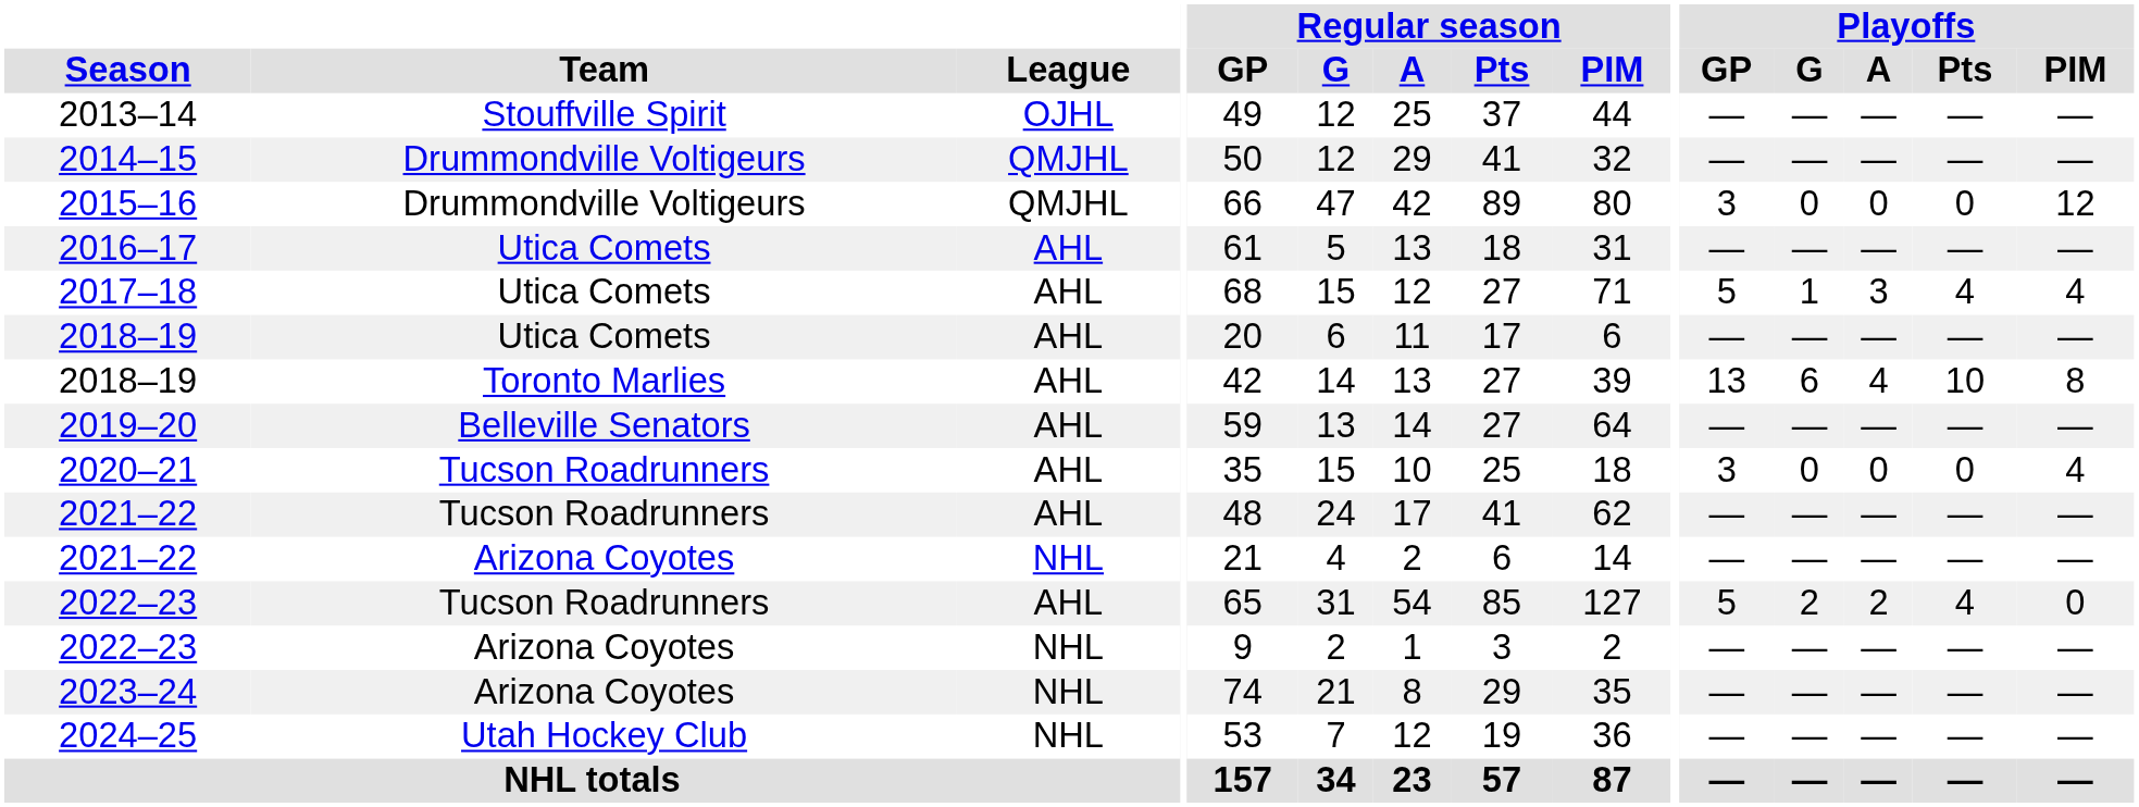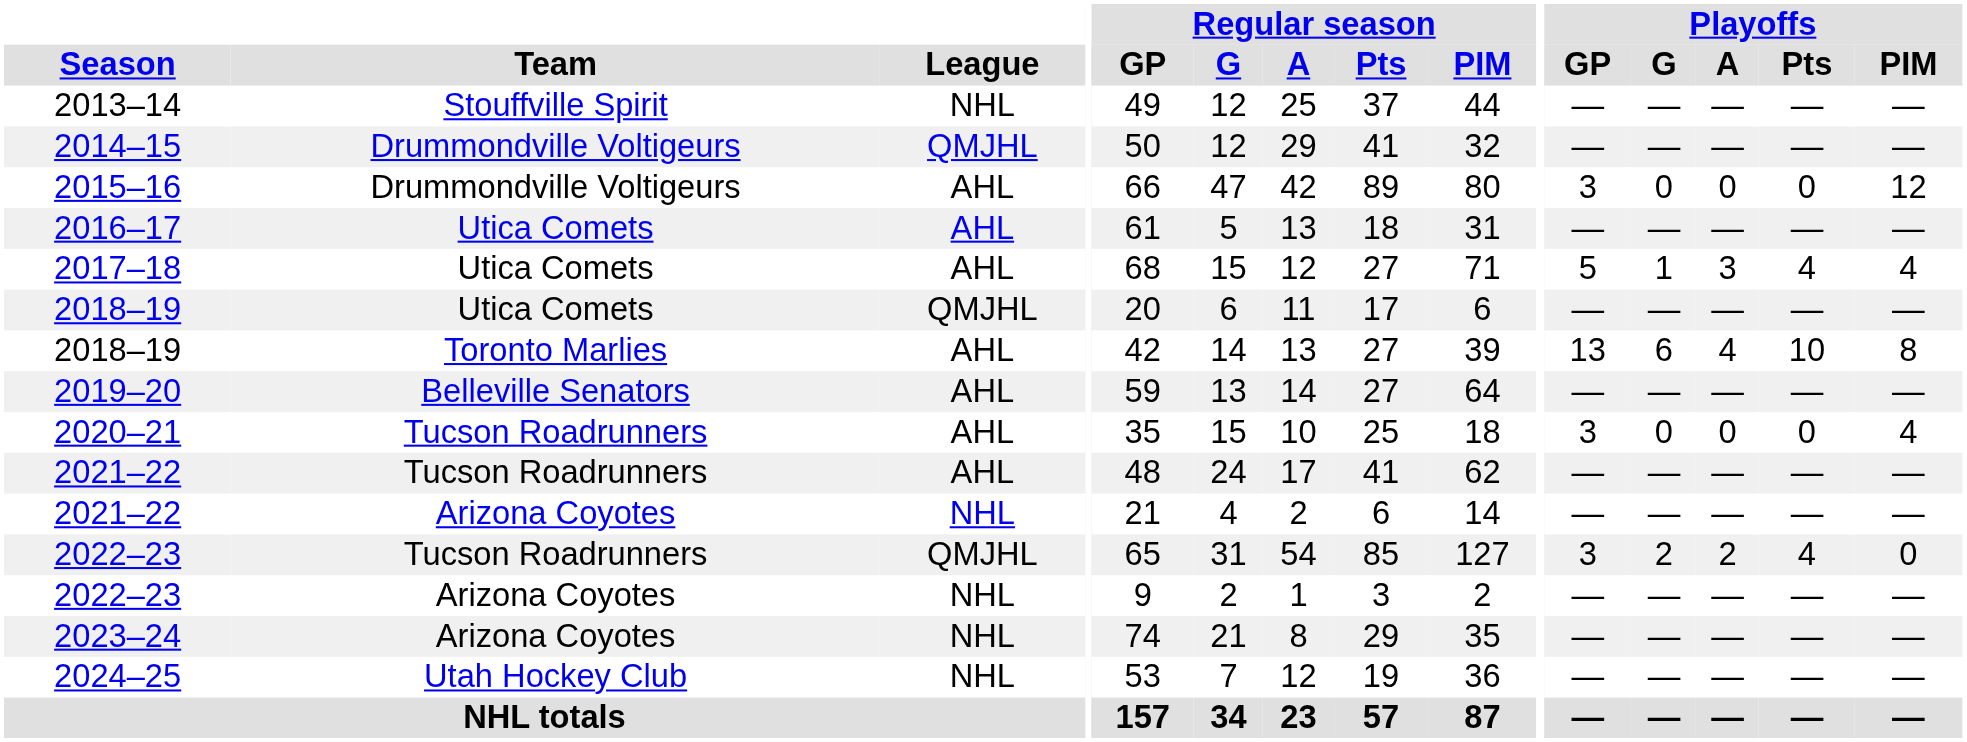 <table border="0" cellpadding="1" cellspacing="0" style="text-align:center; width:60em;">
 <tr bgcolor="#e0e0e0">
 <th colspan="3" bgcolor="#ffffff"></th>
 <th rowspan="99" bgcolor="#ffffff"></th>
 <th colspan="5"><a href='#'>Regular season</a></th>
 <th rowspan="99" bgcolor="#ffffff"></th>
 <th colspan="5"><a href='#'>Playoffs</a></th>
 </tr>
 <tr bgcolor="#e0e0e0">
 <th><a href='#'>Season</a></th>
 <th>Team</th>
 <th>League</th>
 <th>GP</th>
 <th><a href='#'>G</a></th>
 <th><a href='#'>A</a></th>
 <th><a href='#'>Pts</a></th>
 <th><a href='#'>PIM</a></th>
 <th>GP</th>
 <th>G</th>
 <th>A</th>
 <th>Pts</th>
 <th>PIM</th>
 </tr>
 <tr>
 <td>2013–14</td>
 <td><a href='#'>Stouffville Spirit</a></td>
-<td><a href='#'>OJHL</a></td>
+<td>NHL</td>
 <td>49</td>
 <td>12</td>
 <td>25</td>
 <td>37</td>
 <td>44</td>
 <td>—</td>
 <td>—</td>
 <td>—</td>
 <td>—</td>
 <td>—</td>
 </tr>
 <tr bgcolor="#f0f0f0">
 <td><a href='#'>2014–15</a></td>
 <td><a href='#'>Drummondville Voltigeurs</a></td>
 <td><a href='#'>QMJHL</a></td>
 <td>50</td>
 <td>12</td>
 <td>29</td>
 <td>41</td>
 <td>32</td>
 <td>—</td>
 <td>—</td>
 <td>—</td>
 <td>—</td>
 <td>—</td>
 </tr>
 <tr>
 <td><a href='#'>2015–16</a></td>
 <td>Drummondville Voltigeurs</td>
-<td>QMJHL</td>
+<td>AHL</td>
 <td>66</td>
 <td>47</td>
 <td>42</td>
 <td>89</td>
 <td>80</td>
 <td>3</td>
 <td>0</td>
 <td>0</td>
 <td>0</td>
 <td>12</td>
 </tr>
 <tr bgcolor="#f0f0f0">
 <td><a href='#'>2016–17</a></td>
 <td><a href='#'>Utica Comets</a></td>
 <td><a href='#'>AHL</a></td>
 <td>61</td>
 <td>5</td>
 <td>13</td>
 <td>18</td>
 <td>31</td>
 <td>—</td>
 <td>—</td>
 <td>—</td>
 <td>—</td>
 <td>—</td>
 </tr>
 <tr>
 <td><a href='#'>2017–18</a></td>
 <td>Utica Comets</td>
 <td>AHL</td>
 <td>68</td>
 <td>15</td>
 <td>12</td>
 <td>27</td>
 <td>71</td>
 <td>5</td>
 <td>1</td>
 <td>3</td>
 <td>4</td>
 <td>4</td>
 </tr>
 <tr bgcolor="#f0f0f0">
 <td><a href='#'>2018–19</a></td>
 <td>Utica Comets</td>
-<td>AHL</td>
+<td>QMJHL</td>
 <td>20</td>
 <td>6</td>
 <td>11</td>
 <td>17</td>
 <td>6</td>
 <td>—</td>
 <td>—</td>
 <td>—</td>
 <td>—</td>
 <td>—</td>
 </tr>
 <tr>
 <td>2018–19</td>
 <td><a href='#'>Toronto Marlies</a></td>
 <td>AHL</td>
 <td>42</td>
 <td>14</td>
 <td>13</td>
 <td>27</td>
 <td>39</td>
 <td>13</td>
 <td>6</td>
 <td>4</td>
 <td>10</td>
 <td>8</td>
 </tr>
 <tr bgcolor="#f0f0f0">
 <td><a href='#'>2019–20</a></td>
 <td><a href='#'>Belleville Senators</a></td>
 <td>AHL</td>
 <td>59</td>
 <td>13</td>
 <td>14</td>
 <td>27</td>
 <td>64</td>
 <td>—</td>
 <td>—</td>
 <td>—</td>
 <td>—</td>
 <td>—</td>
 </tr>
 <tr>
 <td><a href='#'>2020–21</a></td>
 <td><a href='#'>Tucson Roadrunners</a></td>
 <td>AHL</td>
 <td>35</td>
 <td>15</td>
 <td>10</td>
 <td>25</td>
 <td>18</td>
 <td>3</td>
 <td>0</td>
 <td>0</td>
 <td>0</td>
 <td>4</td>
 </tr>
 <tr bgcolor="#f0f0f0">
 <td><a href='#'>2021–22</a></td>
 <td>Tucson Roadrunners</td>
 <td>AHL</td>
 <td>48</td>
 <td>24</td>
 <td>17</td>
 <td>41</td>
 <td>62</td>
 <td>—</td>
 <td>—</td>
 <td>—</td>
 <td>—</td>
 <td>—</td>
 </tr>
 <tr>
 <td><a href='#'>2021–22</a></td>
 <td><a href='#'>Arizona Coyotes</a></td>
 <td><a href='#'>NHL</a></td>
 <td>21</td>
 <td>4</td>
 <td>2</td>
 <td>6</td>
 <td>14</td>
 <td>—</td>
 <td>—</td>
 <td>—</td>
 <td>—</td>
 <td>—</td>
 </tr>
 <tr bgcolor="#f0f0f0">
 <td><a href='#'>2022–23</a></td>
 <td>Tucson Roadrunners</td>
-<td>AHL</td>
+<td>QMJHL</td>
 <td>65</td>
 <td>31</td>
 <td>54</td>
 <td>85</td>
 <td>127</td>
-<td>5</td>
+<td>3</td>
 <td>2</td>
 <td>2</td>
 <td>4</td>
 <td>0</td>
 </tr>
 <tr>
 <td><a href='#'>2022–23</a></td>
 <td>Arizona Coyotes</td>
 <td>NHL</td>
 <td>9</td>
 <td>2</td>
 <td>1</td>
 <td>3</td>
 <td>2</td>
 <td>—</td>
 <td>—</td>
 <td>—</td>
 <td>—</td>
 <td>—</td>
 </tr>
 <tr bgcolor="#f0f0f0">
 <td><a href='#'>2023–24</a></td>
 <td>Arizona Coyotes</td>
 <td>NHL</td>
 <td>74</td>
 <td>21</td>
 <td>8</td>
 <td>29</td>
 <td>35</td>
 <td>—</td>
 <td>—</td>
 <td>—</td>
 <td>—</td>
 <td>—</td>
 </tr>
 <tr>
 <td><a href='#'>2024–25</a></td>
 <td><a href='#'>Utah Hockey Club</a></td>
 <td>NHL</td>
 <td>53</td>
 <td>7</td>
 <td>12</td>
 <td>19</td>
 <td>36</td>
 <td>—</td>
 <td>—</td>
 <td>—</td>
 <td>—</td>
 <td>—</td>
 </tr>
 <tr bgcolor="#e0e0e0">
 <th colspan="3">NHL totals</th>
 <th>157</th>
 <th>34</th>
 <th>23</th>
 <th>57</th>
 <th>87</th>
 <th>—</th>
 <th>—</th>
 <th>—</th>
 <th>—</th>
 <th>—</th>
 </tr>
 </table>
